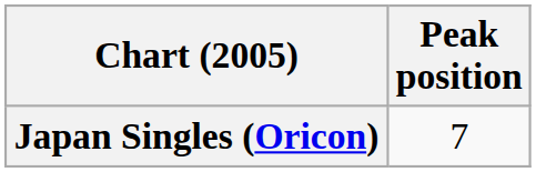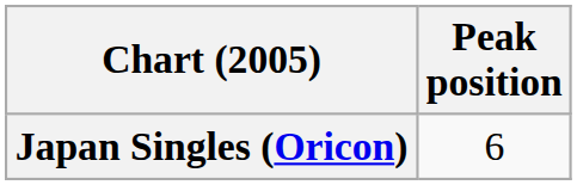 <table class="wikitable plainrowheaders">
 <tr>
 <th>Chart (2005)</th>
 <th>Peak<br>position</th>
 </tr>
 <tr>
 <th scope="row">Japan Singles (<a href='#'>Oricon</a>)</th>
-<td style="text-align:center;">7</td>
+<td style="text-align:center;">6</td>
 </tr>
 </table>
